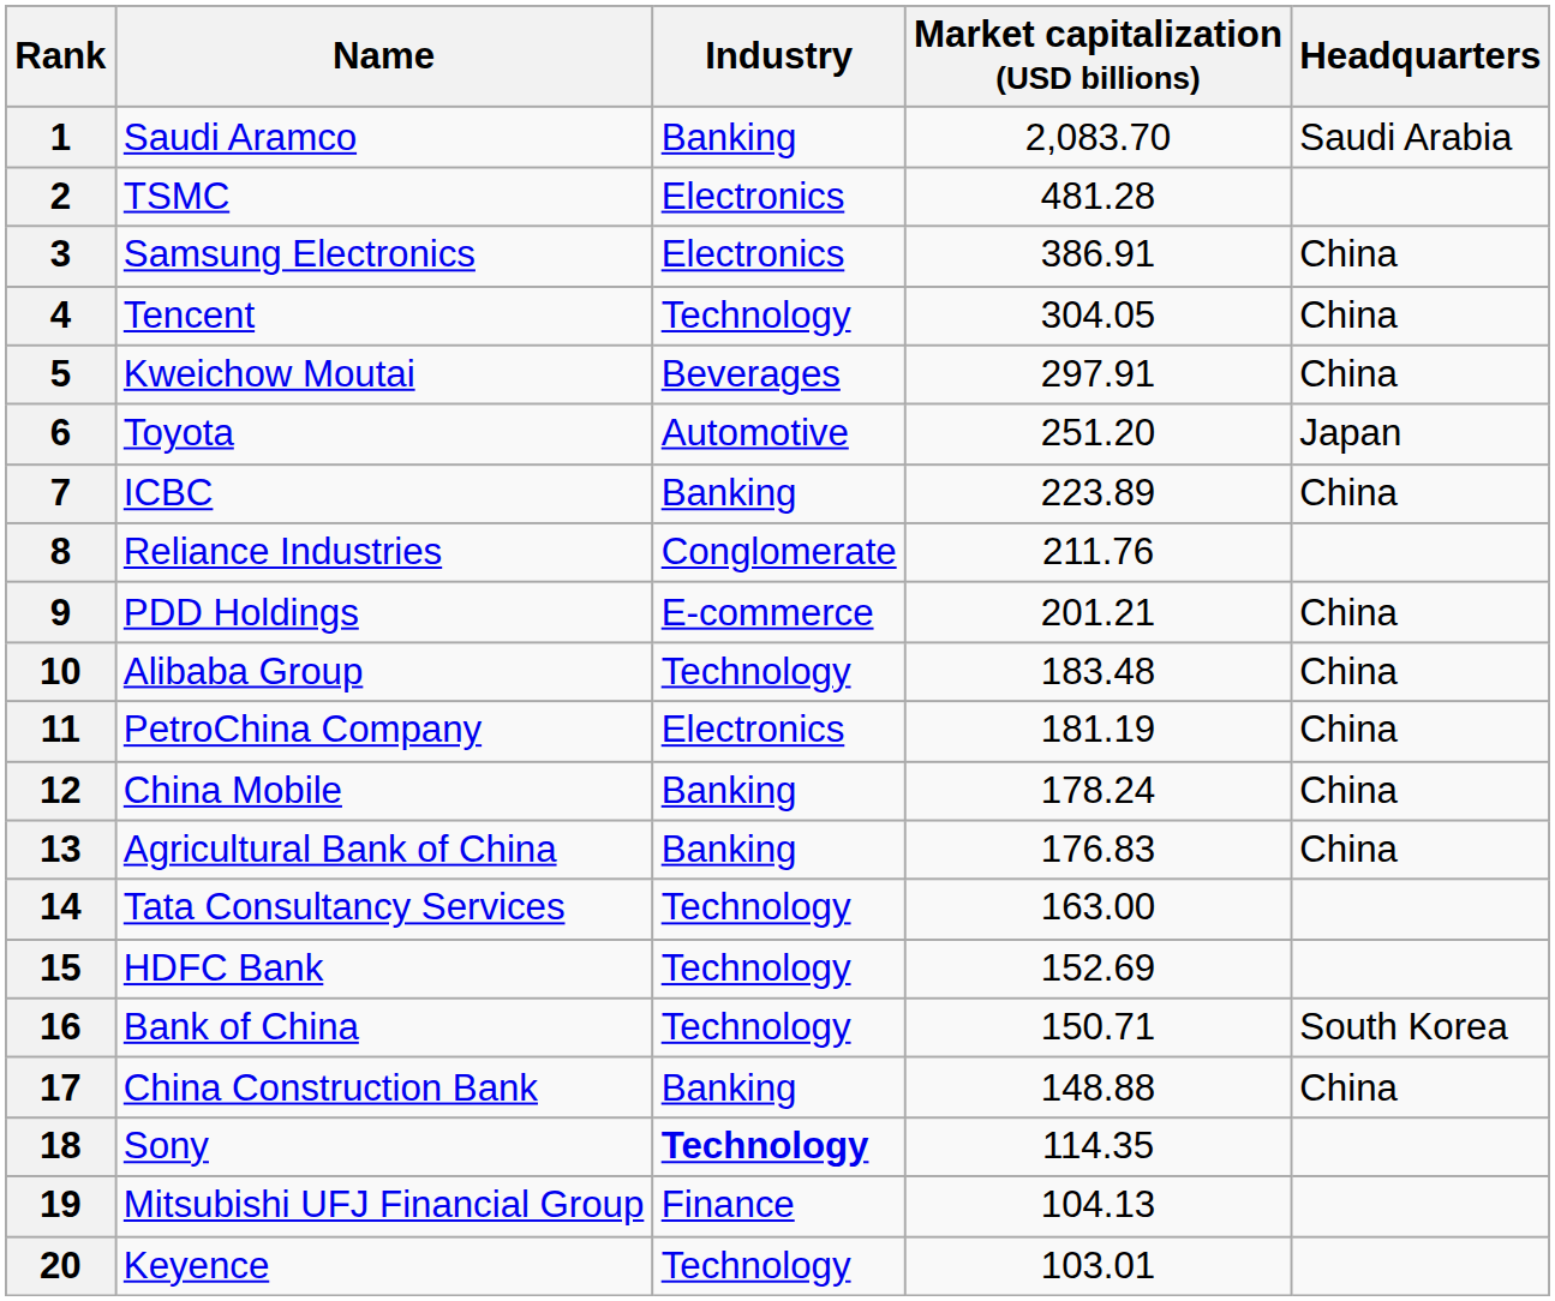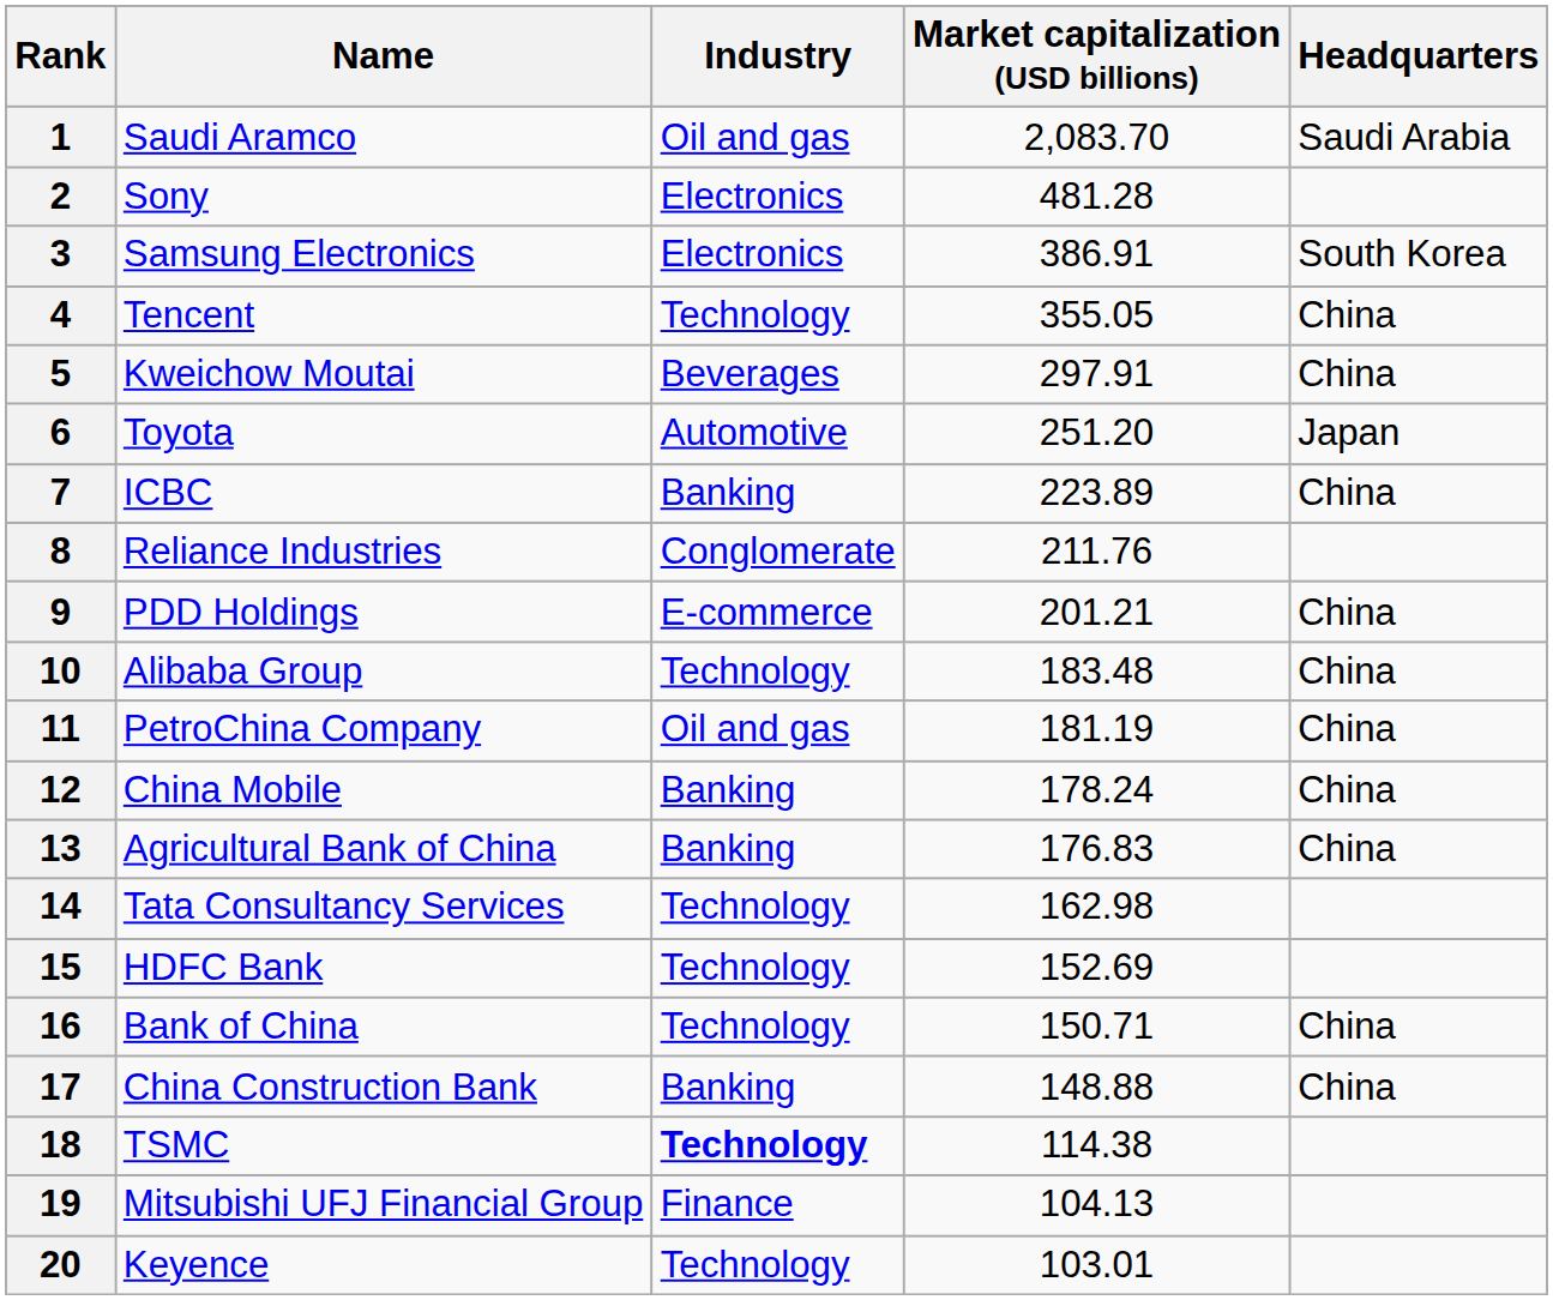 <table class="wikitable sortable">
 <tr>
 <th>Rank</th>
 <th>Name</th>
 <th>Industry</th>
 <th>Market capitalization<br><small>(USD billions)</small></th>
 <th>Headquarters</th>
 </tr>
 <tr>
 <th scope="row">1</th>
 <td><a href='#'>Saudi Aramco</a></td>
-<td><a href='#'>Banking</a></td>
+<td><a href='#'>Oil and gas</a></td>
 <td style="text-align:center;">2,083.70</td>
 <td> Saudi Arabia</td>
 </tr>
 <tr>
 <th scope="row">2</th>
-<td><a href='#'>TSMC</a></td>
+<td><a href='#'>Sony</a></td>
 <td><a href='#'>Electronics</a></td>
 <td style="text-align:center;">481.28</td>
 <td></td>
 </tr>
 <tr>
 <th scope="row">3</th>
 <td><a href='#'>Samsung Electronics</a></td>
 <td><a href='#'>Electronics</a></td>
 <td style="text-align:center;">386.91</td>
-<td> China</td>
+<td> South Korea</td>
 </tr>
 <tr>
 <th scope="row">4</th>
 <td><a href='#'>Tencent</a></td>
 <td><a href='#'>Technology</a></td>
-<td style="text-align:center;">304.05</td>
+<td style="text-align:center;">355.05</td>
 <td> China</td>
 </tr>
 <tr>
 <th scope="row">5</th>
 <td><a href='#'>Kweichow Moutai</a></td>
 <td><a href='#'>Beverages</a></td>
 <td style="text-align:center;">297.91</td>
 <td> China</td>
 </tr>
 <tr>
 <th scope="row">6</th>
 <td><a href='#'>Toyota</a></td>
 <td><a href='#'>Automotive</a></td>
 <td style="text-align:center;">251.20</td>
 <td> Japan</td>
 </tr>
 <tr>
 <th scope="row">7</th>
 <td><a href='#'>ICBC</a></td>
 <td><a href='#'>Banking</a></td>
 <td style="text-align:center;">223.89</td>
 <td> China</td>
 </tr>
 <tr>
 <th scope="row">8</th>
 <td><a href='#'>Reliance Industries</a></td>
 <td><a href='#'>Conglomerate</a></td>
 <td style="text-align:center;">211.76</td>
 <td></td>
 </tr>
 <tr>
 <th scope="row">9</th>
 <td><a href='#'>PDD Holdings</a></td>
 <td><a href='#'>E-commerce</a></td>
 <td style="text-align:center;">201.21</td>
 <td> China</td>
 </tr>
 <tr>
 <th scope="row">10</th>
 <td><a href='#'>Alibaba Group</a></td>
 <td><a href='#'>Technology</a></td>
 <td style="text-align:center;">183.48</td>
 <td> China</td>
 </tr>
 <tr>
 <th scope="row">11</th>
 <td><a href='#'>PetroChina Company</a></td>
-<td><a href='#'>Electronics</a></td>
+<td><a href='#'>Oil and gas</a></td>
 <td style="text-align:center;">181.19</td>
 <td> China</td>
 </tr>
 <tr>
 <th scope="row">12</th>
 <td><a href='#'>China Mobile</a></td>
 <td><a href='#'>Banking</a></td>
 <td style="text-align:center;">178.24</td>
 <td> China</td>
 </tr>
 <tr>
 <th scope="row">13</th>
 <td><a href='#'>Agricultural Bank of China</a></td>
 <td><a href='#'>Banking</a></td>
 <td style="text-align:center;">176.83</td>
 <td> China</td>
 </tr>
 <tr>
 <th scope="row">14</th>
 <td><a href='#'>Tata Consultancy Services</a></td>
 <td><a href='#'>Technology</a></td>
-<td style="text-align:center;">163.00</td>
+<td style="text-align:center;">162.98</td>
 <td></td>
 </tr>
 <tr>
 <th scope="row">15</th>
 <td><a href='#'>HDFC Bank</a></td>
 <td><a href='#'>Technology</a></td>
 <td style="text-align:center;">152.69</td>
 <td></td>
 </tr>
 <tr>
 <th scope="row">16</th>
 <td><a href='#'>Bank of China</a></td>
 <td><a href='#'>Technology</a></td>
 <td style="text-align:center;">150.71</td>
-<td> South Korea</td>
+<td> China</td>
 </tr>
 <tr>
 <th scope="row">17</th>
 <td><a href='#'>China Construction Bank</a></td>
 <td><a href='#'>Banking</a></td>
 <td style="text-align:center;">148.88</td>
 <td> China</td>
 </tr>
 <tr>
 <th scope="row">18</th>
-<td><a href='#'>Sony</a></td>
+<td><a href='#'>TSMC</a></td>
 <td><strong><a href='#'>Technology</a></strong></td>
-<td style="text-align:center;">114.35</td>
+<td style="text-align:center;">114.38</td>
 <td></td>
 </tr>
 <tr>
 <th scope="row">19</th>
 <td><a href='#'>Mitsubishi UFJ Financial Group</a></td>
 <td><a href='#'>Finance</a></td>
 <td style="text-align:center;">104.13</td>
 <td></td>
 </tr>
 <tr>
 <th scope="row">20</th>
 <td><a href='#'>Keyence</a></td>
 <td><a href='#'>Technology</a></td>
 <td style="text-align:center;">103.01</td>
 <td></td>
 </tr>
 </table>
